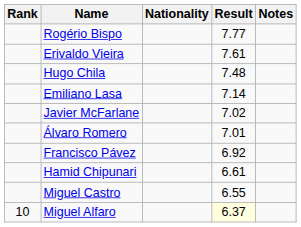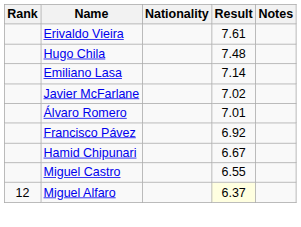 <table class="wikitable sortable" style="text-align:center">
 <tr>
 <th>Rank</th>
 <th>Name</th>
 <th>Nationality</th>
 <th>Result</th>
 <th>Notes</th>
-</tr>
-<tr>
-<td></td>
-<td align=left><a href='#'>Rogério Bispo</a></td>
-<td align=left></td>
-<td>7.77</td>
-<td></td>
 </tr>
 <tr>
 <td></td>
 <td align=left><a href='#'>Erivaldo Vieira</a></td>
 <td align=left></td>
 <td>7.61</td>
 <td></td>
 </tr>
 <tr>
 <td></td>
 <td align=left><a href='#'>Hugo Chila</a></td>
 <td align=left></td>
 <td>7.48</td>
 <td></td>
 </tr>
 <tr>
 <td></td>
 <td align=left><a href='#'>Emiliano Lasa</a></td>
 <td align=left></td>
 <td>7.14</td>
 <td></td>
 </tr>
 <tr>
 <td></td>
 <td align=left><a href='#'>Javier McFarlane</a></td>
 <td align=left></td>
 <td>7.02</td>
 <td></td>
 </tr>
 <tr>
 <td></td>
 <td align=left><a href='#'>Álvaro Romero</a></td>
 <td align=left></td>
 <td>7.01</td>
 <td></td>
 </tr>
 <tr>
 <td></td>
 <td align=left><a href='#'>Francisco Pávez</a></td>
 <td align=left></td>
 <td>6.92</td>
 <td></td>
 </tr>
 <tr>
 <td></td>
 <td align=left><a href='#'>Hamid Chipunari</a></td>
 <td align=left></td>
-<td>6.61</td>
+<td>6.67</td>
 <td></td>
 </tr>
 <tr>
 <td></td>
 <td align=left><a href='#'>Miguel Castro</a></td>
 <td align=left></td>
 <td>6.55</td>
 <td></td>
 </tr>
 <tr>
-<td>10</td>
+<td>12</td>
 <td align=left><a href='#'>Miguel Alfaro</a></td>
 <td align=left></td>
 <td style="background: lightyellow;">6.37</td>
 <td></td>
 </tr>
 </table>
